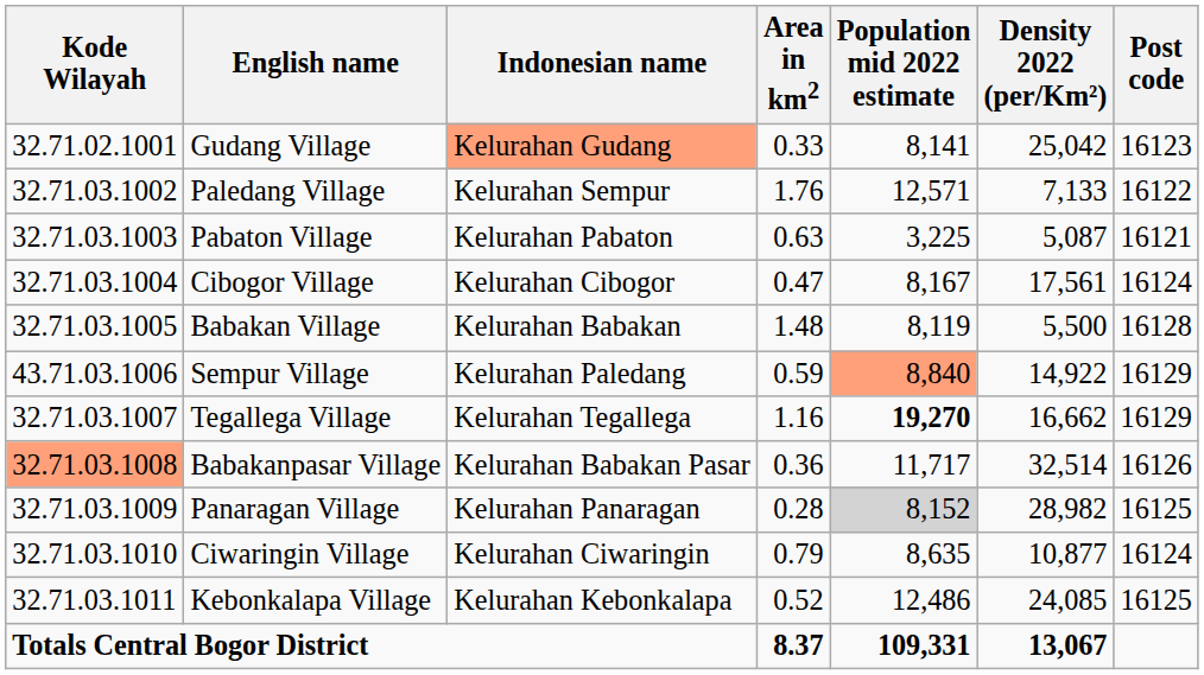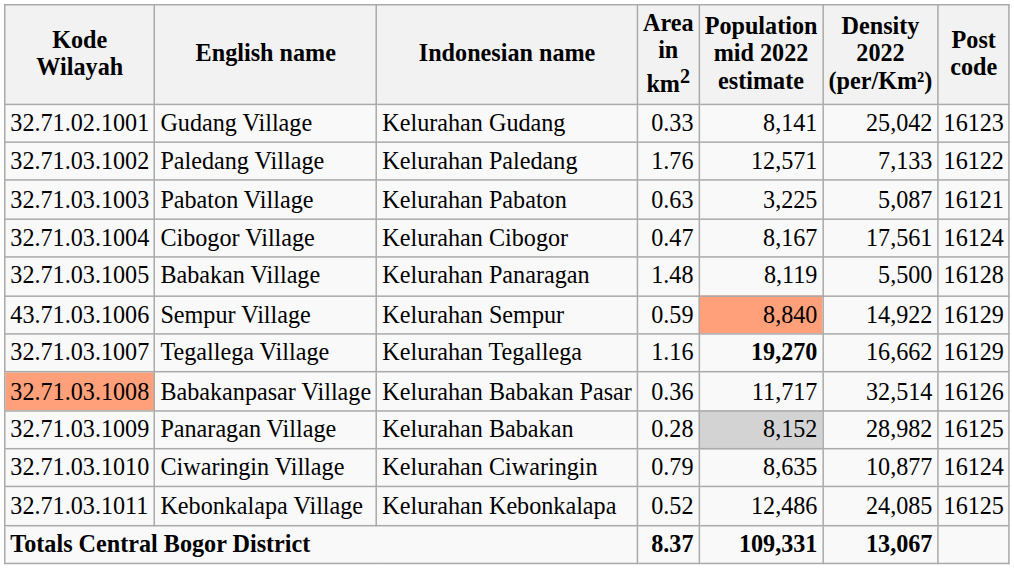 <table Class = "wikitable">
 <tr>
 <th>Kode<br>Wilayah</th>
 <th>English name</th>
 <th>Indonesian name</th>
 <th>Area <br>in<br>km<sup>2</sup></th>
 <th>Population <br>mid 2022<br>estimate</th>
 <th>Density <br>2022<br>(per/Km²)</th>
 <th>Post<br>code</th>
 </tr>
 <tr>
 <td>32.71.02.1001</td>
 <td>Gudang Village</td>
-<td style="background: lightsalmon;">Kelurahan Gudang</td>
+<td>Kelurahan Gudang</td>
 <td align="right">0.33</td>
 <td align="right">8,141</td>
 <td align="right">25,042</td>
 <td>16123</td>
 </tr>
 <tr>
 <td>32.71.03.1002</td>
 <td>Paledang Village</td>
-<td>Kelurahan Sempur</td>
+<td>Kelurahan Paledang</td>
 <td align="right">1.76</td>
 <td align="right">12,571</td>
 <td align="right">7,133</td>
 <td>16122</td>
 </tr>
 <tr>
 <td>32.71.03.1003</td>
 <td>Pabaton Village</td>
 <td>Kelurahan Pabaton</td>
 <td align="right">0.63</td>
 <td align="right">3,225</td>
 <td align="right">5,087</td>
 <td>16121</td>
 </tr>
 <tr>
 <td>32.71.03.1004</td>
 <td>Cibogor Village</td>
 <td>Kelurahan Cibogor</td>
 <td align="right">0.47</td>
 <td align="right">8,167</td>
 <td align="right">17,561</td>
 <td>16124</td>
 </tr>
 <tr>
 <td>32.71.03.1005</td>
 <td>Babakan Village</td>
-<td>Kelurahan Babakan</td>
+<td>Kelurahan Panaragan</td>
 <td align="right">1.48</td>
 <td align="right">8,119</td>
 <td align="right">5,500</td>
 <td>16128</td>
 </tr>
 <tr>
 <td>43.71.03.1006</td>
 <td>Sempur Village</td>
-<td>Kelurahan Paledang</td>
+<td>Kelurahan Sempur</td>
 <td align="right">0.59</td>
 <td align="right" style="background: lightsalmon;">8,840</td>
 <td align="right">14,922</td>
 <td>16129</td>
 </tr>
 <tr>
 <td>32.71.03.1007</td>
 <td>Tegallega Village</td>
 <td>Kelurahan Tegallega</td>
 <td align="right">1.16</td>
 <td align="right"><strong>19,270</strong></td>
 <td align="right">16,662</td>
 <td>16129</td>
 </tr>
 <tr>
 <td style="background: lightsalmon;">32.71.03.1008</td>
 <td>Babakanpasar Village</td>
 <td>Kelurahan Babakan Pasar</td>
 <td align="right">0.36</td>
 <td align="right">11,717</td>
 <td align="right">32,514</td>
 <td>16126</td>
 </tr>
 <tr>
 <td>32.71.03.1009</td>
 <td>Panaragan Village</td>
-<td>Kelurahan Panaragan</td>
+<td>Kelurahan Babakan</td>
 <td align="right">0.28</td>
 <td align="right" style="background: lightgrey;">8,152</td>
 <td align="right">28,982</td>
 <td>16125</td>
 </tr>
 <tr>
 <td>32.71.03.1010</td>
 <td>Ciwaringin Village</td>
 <td>Kelurahan Ciwaringin</td>
 <td align="right">0.79</td>
 <td align="right">8,635</td>
 <td align="right">10,877</td>
 <td>16124</td>
 </tr>
 <tr>
 <td>32.71.03.1011</td>
 <td>Kebonkalapa Village</td>
 <td>Kelurahan Kebonkalapa</td>
 <td align="right">0.52</td>
 <td align="right">12,486</td>
 <td align="right">24,085</td>
 <td>16125</td>
 </tr>
 <tr>
 <td colspan=3><strong>Totals Central Bogor District</strong></td>
 <td align="right"><strong>8.37</strong></td>
 <td align="right"><strong>109,331</strong></td>
 <td align="right"><strong>13,067</strong></td>
 <td></td>
 </tr>
 </table>
